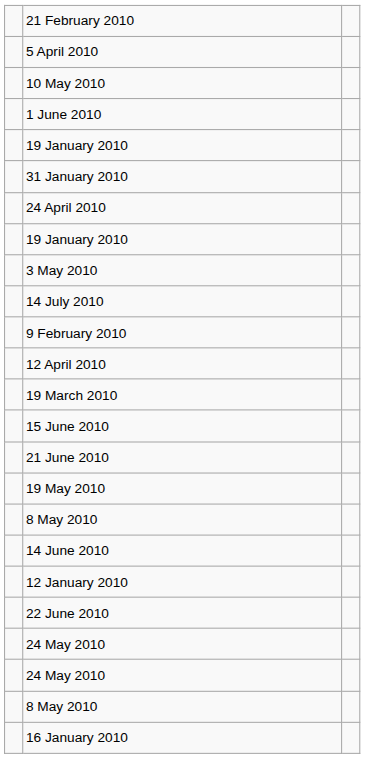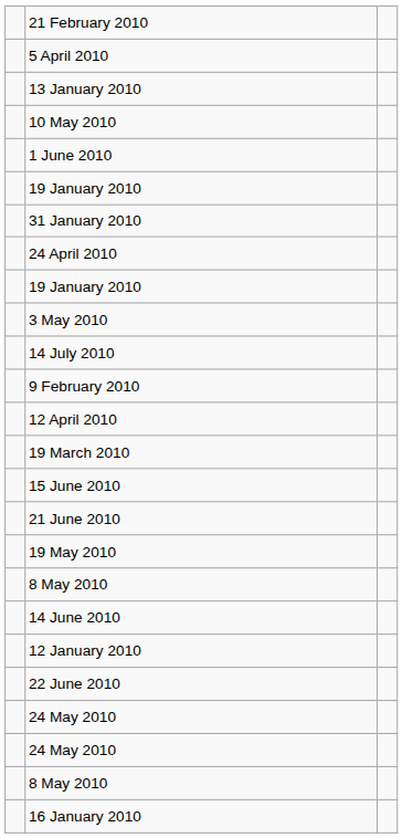 <table class="wikitable" style="font-size: 80%; float: left; width: 26em; margin-right: 1em; height: 700px">
 <tr>
 <td></td>
 <td>21 February 2010</td>
 <td></td>
 </tr>
 <tr>
 <td></td>
 <td>5 April 2010</td>
+<td></td>
+</tr>
+<tr>
+<td></td>
+<td>13 January 2010</td>
 <td></td>
 </tr>
 <tr>
 <td></td>
 <td>10 May 2010</td>
 <td></td>
 </tr>
 <tr>
 <td></td>
 <td>1 June 2010</td>
 <td></td>
 </tr>
 <tr>
 <td></td>
 <td>19 January 2010</td>
 <td></td>
 </tr>
 <tr>
 <td></td>
 <td>31 January 2010</td>
 <td></td>
 </tr>
 <tr>
 <td></td>
 <td>24 April 2010</td>
 <td></td>
 </tr>
 <tr>
 <td></td>
 <td>19 January 2010</td>
 <td></td>
 </tr>
 <tr>
 <td></td>
 <td>3 May 2010</td>
 <td></td>
 </tr>
 <tr>
 <td></td>
 <td>14 July 2010</td>
 <td></td>
 </tr>
 <tr>
 <td></td>
 <td>9 February 2010</td>
 <td></td>
 </tr>
 <tr>
 <td></td>
 <td>12 April 2010</td>
 <td></td>
 </tr>
 <tr>
 <td></td>
 <td>19 March 2010</td>
 <td></td>
 </tr>
 <tr>
 <td></td>
 <td>15 June 2010</td>
 <td></td>
 </tr>
 <tr>
 <td></td>
 <td>21 June 2010</td>
 <td></td>
 </tr>
 <tr>
 <td></td>
 <td>19 May 2010</td>
 <td></td>
 </tr>
 <tr>
 <td></td>
 <td>8 May 2010</td>
 <td></td>
 </tr>
 <tr>
 <td></td>
 <td>14 June 2010</td>
 <td></td>
 </tr>
 <tr>
 <td></td>
 <td>12 January 2010</td>
 <td></td>
 </tr>
 <tr>
 <td></td>
 <td>22 June 2010</td>
 <td></td>
 </tr>
 <tr>
 <td></td>
 <td>24 May 2010</td>
 <td></td>
 </tr>
 <tr>
 <td></td>
 <td>24 May 2010</td>
 <td></td>
 </tr>
 <tr>
 <td></td>
 <td>8 May 2010</td>
 <td></td>
 </tr>
 <tr>
 <td></td>
 <td>16 January 2010</td>
 <td></td>
 </tr>
 </table>
